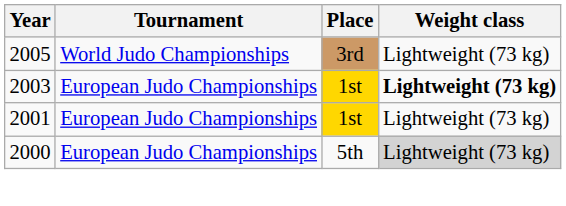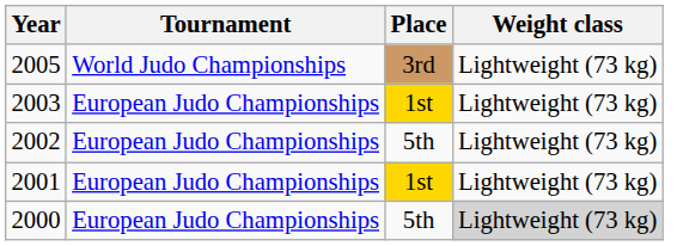 <table class=wikitable>
 <tr>
 <th>Year</th>
 <th>Tournament</th>
 <th>Place</th>
 <th>Weight class</th>
 </tr>
 <tr>
 <td>2005</td>
 <td><a href='#'>World Judo Championships</a></td>
 <td bgcolor="cc9966" align="center">3rd</td>
 <td>Lightweight (73 kg)</td>
 </tr>
 <tr>
 <td>2003</td>
 <td><a href='#'>European Judo Championships</a></td>
 <td bgcolor="gold" align="center">1st</td>
-<td><strong>Lightweight (73 kg)</strong></td>
+<td>Lightweight (73 kg)</td>
+</tr>
+<tr>
+<td>2002</td>
+<td><a href='#'>European Judo Championships</a></td>
+<td align="center">5th</td>
+<td>Lightweight (73 kg)</td>
 </tr>
 <tr>
 <td>2001</td>
 <td><a href='#'>European Judo Championships</a></td>
 <td bgcolor="gold" align="center">1st</td>
 <td>Lightweight (73 kg)</td>
 </tr>
 <tr>
 <td>2000</td>
 <td><a href='#'>European Judo Championships</a></td>
 <td align="center">5th</td>
 <td style="background: lightgrey;">Lightweight (73 kg)</td>
 </tr>
 </table>
